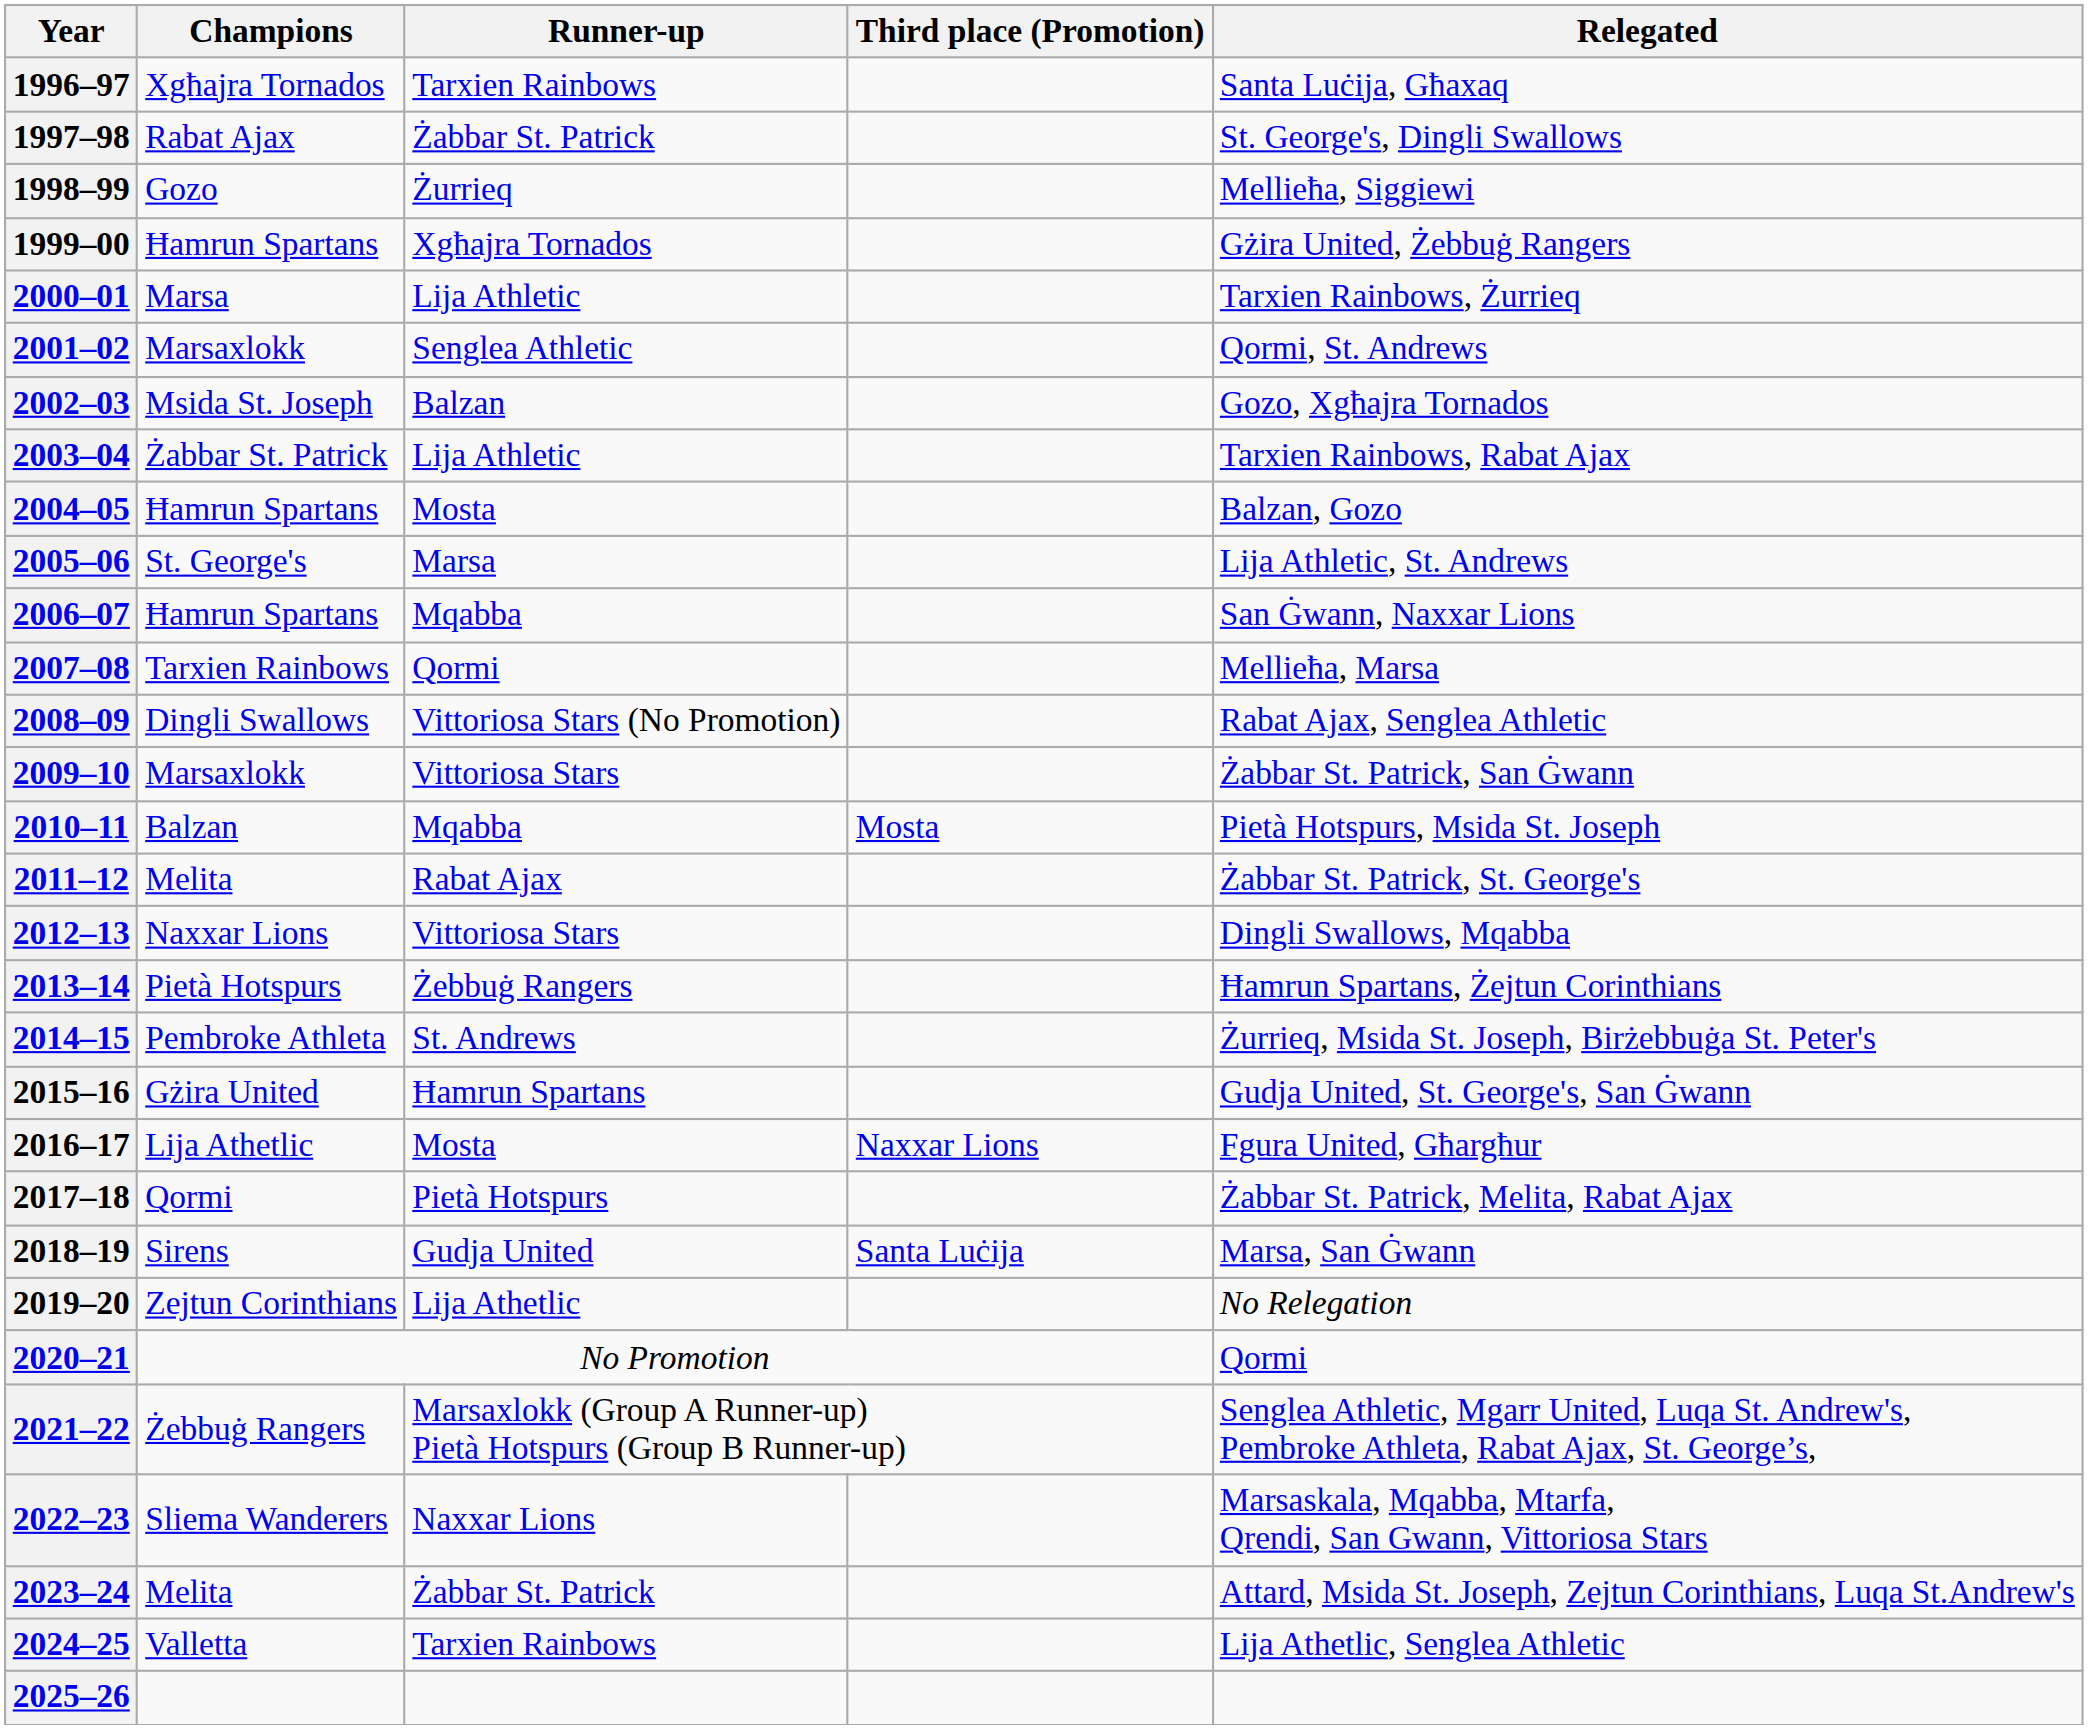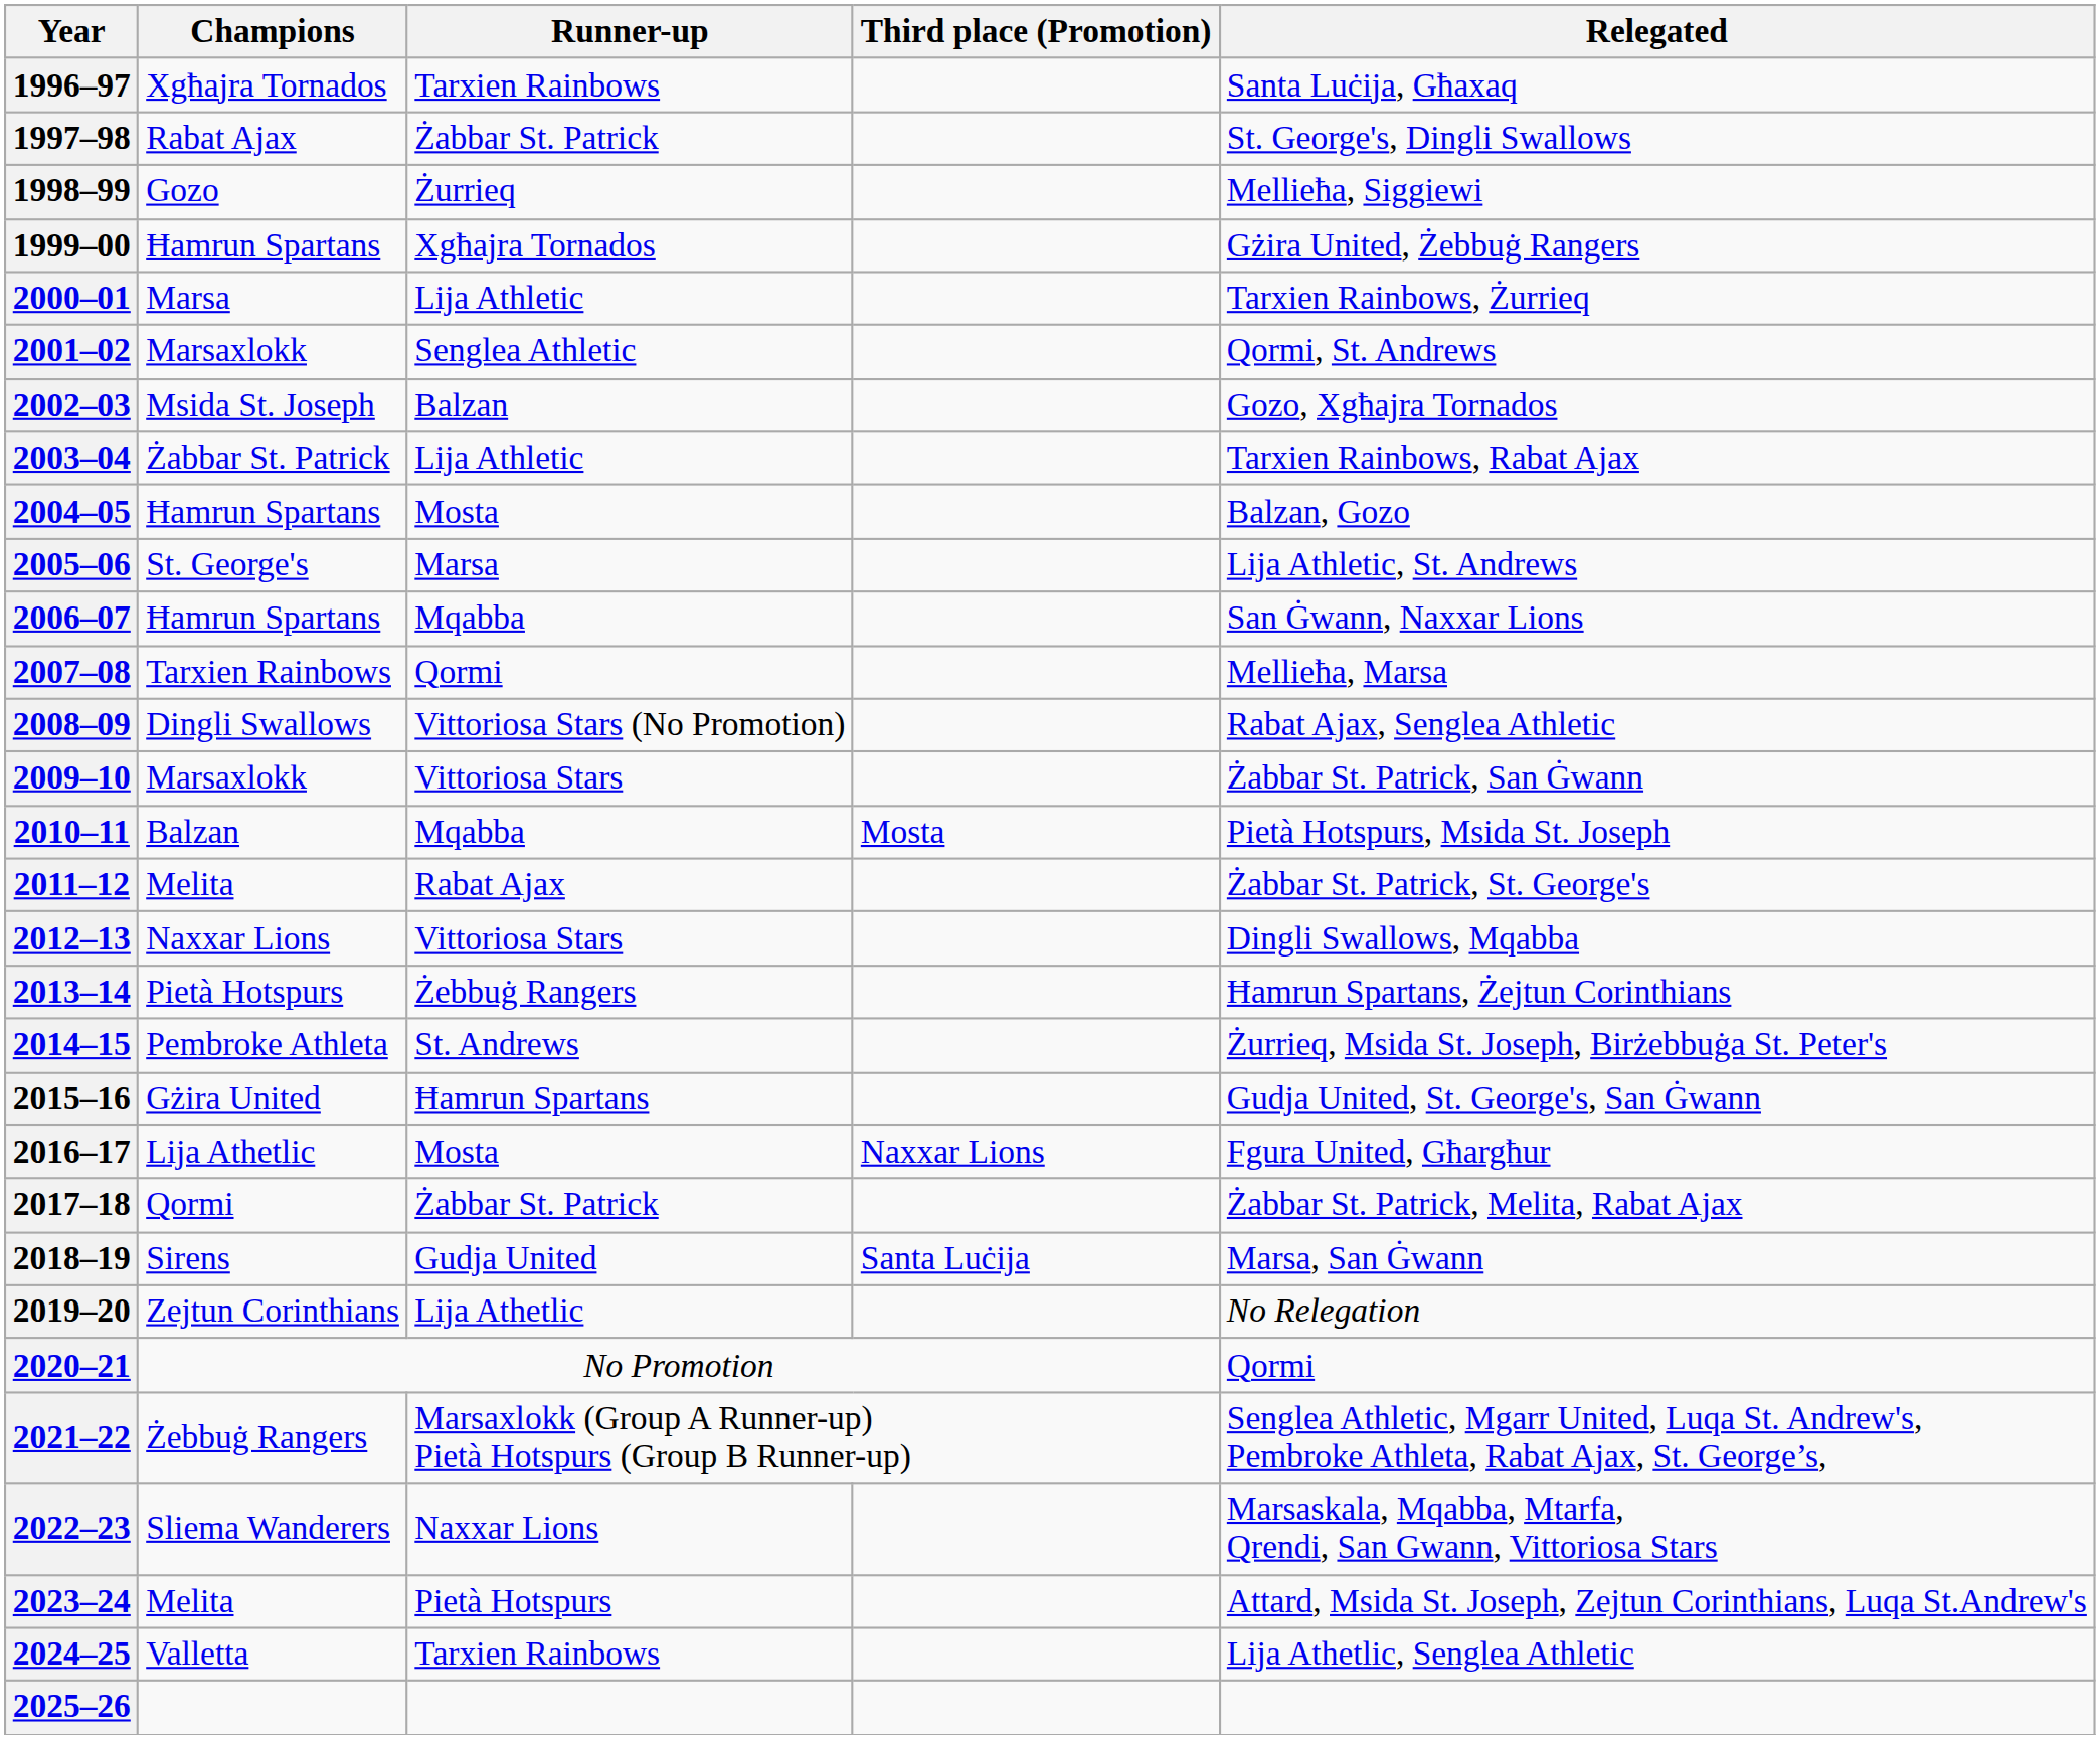 <table class="wikitable sortable">
 <tr>
 <th>Year</th>
 <th>Champions</th>
 <th>Runner-up</th>
 <th>Third place (Promotion)</th>
 <th>Relegated</th>
 </tr>
 <tr>
 <th>1996–97</th>
 <td><a href='#'>Xgħajra Tornados</a></td>
 <td><a href='#'>Tarxien Rainbows</a></td>
 <td></td>
 <td><a href='#'>Santa Luċija</a>, <a href='#'>Għaxaq</a></td>
 </tr>
 <tr>
 <th>1997–98</th>
 <td><a href='#'>Rabat Ajax</a></td>
 <td><a href='#'>Żabbar St. Patrick</a></td>
 <td></td>
 <td><a href='#'>St. George's</a>, <a href='#'>Dingli Swallows</a></td>
 </tr>
 <tr>
 <th>1998–99</th>
 <td><a href='#'>Gozo</a></td>
 <td><a href='#'>Żurrieq</a></td>
 <td></td>
 <td><a href='#'>Mellieħa</a>, <a href='#'>Siggiewi</a></td>
 </tr>
 <tr>
 <th>1999–00</th>
 <td><a href='#'>Ħamrun Spartans</a></td>
 <td><a href='#'>Xgħajra Tornados</a></td>
 <td></td>
 <td><a href='#'>Gżira United</a>, <a href='#'>Żebbuġ Rangers</a></td>
 </tr>
 <tr>
 <th><a href='#'>2000–01</a></th>
 <td><a href='#'>Marsa</a></td>
 <td><a href='#'>Lija Athletic</a></td>
 <td></td>
 <td><a href='#'>Tarxien Rainbows</a>, <a href='#'>Żurrieq</a></td>
 </tr>
 <tr>
 <th><a href='#'>2001–02</a></th>
 <td><a href='#'>Marsaxlokk</a></td>
 <td><a href='#'>Senglea Athletic</a></td>
 <td></td>
 <td><a href='#'>Qormi</a>, <a href='#'>St. Andrews</a></td>
 </tr>
 <tr>
 <th><a href='#'>2002–03</a></th>
 <td><a href='#'>Msida St. Joseph</a></td>
 <td><a href='#'>Balzan</a></td>
 <td></td>
 <td><a href='#'>Gozo</a>, <a href='#'>Xgħajra Tornados</a></td>
 </tr>
 <tr>
 <th><a href='#'>2003–04</a></th>
 <td><a href='#'>Żabbar St. Patrick</a></td>
 <td><a href='#'>Lija Athletic</a></td>
 <td></td>
 <td><a href='#'>Tarxien Rainbows</a>, <a href='#'>Rabat Ajax</a></td>
 </tr>
 <tr>
 <th><a href='#'>2004–05</a></th>
 <td><a href='#'>Ħamrun Spartans</a></td>
 <td><a href='#'>Mosta</a></td>
 <td></td>
 <td><a href='#'>Balzan</a>, <a href='#'>Gozo</a></td>
 </tr>
 <tr>
 <th><a href='#'>2005–06</a></th>
 <td><a href='#'>St. George's</a></td>
 <td><a href='#'>Marsa</a></td>
 <td></td>
 <td><a href='#'>Lija Athletic</a>, <a href='#'>St. Andrews</a></td>
 </tr>
 <tr>
 <th><a href='#'>2006–07</a></th>
 <td><a href='#'>Ħamrun Spartans</a></td>
 <td><a href='#'>Mqabba</a></td>
 <td></td>
 <td><a href='#'>San Ġwann</a>, <a href='#'>Naxxar Lions</a></td>
 </tr>
 <tr>
 <th><a href='#'>2007–08</a></th>
 <td><a href='#'>Tarxien Rainbows</a></td>
 <td><a href='#'>Qormi</a></td>
 <td></td>
 <td><a href='#'>Mellieħa</a>, <a href='#'>Marsa</a></td>
 </tr>
 <tr>
 <th><a href='#'>2008–09</a></th>
 <td><a href='#'>Dingli Swallows</a></td>
 <td><a href='#'>Vittoriosa Stars</a> (No Promotion)</td>
 <td></td>
 <td><a href='#'>Rabat Ajax</a>, <a href='#'>Senglea Athletic</a></td>
 </tr>
 <tr>
 <th><a href='#'>2009–10</a></th>
 <td><a href='#'>Marsaxlokk</a></td>
 <td><a href='#'>Vittoriosa Stars</a></td>
 <td></td>
 <td><a href='#'>Żabbar St. Patrick</a>, <a href='#'>San Ġwann</a></td>
 </tr>
 <tr>
 <th><a href='#'>2010–11</a></th>
 <td><a href='#'>Balzan</a></td>
 <td><a href='#'>Mqabba</a></td>
 <td><a href='#'>Mosta</a></td>
 <td><a href='#'>Pietà Hotspurs</a>, <a href='#'>Msida St. Joseph</a></td>
 </tr>
 <tr>
 <th><a href='#'>2011–12</a></th>
 <td><a href='#'>Melita</a></td>
 <td><a href='#'>Rabat Ajax</a></td>
 <td></td>
 <td><a href='#'>Żabbar St. Patrick</a>, <a href='#'>St. George's</a></td>
 </tr>
 <tr>
 <th><a href='#'>2012–13</a></th>
 <td><a href='#'>Naxxar Lions</a></td>
 <td><a href='#'>Vittoriosa Stars</a></td>
 <td></td>
 <td><a href='#'>Dingli Swallows</a>, <a href='#'>Mqabba</a></td>
 </tr>
 <tr>
 <th><a href='#'>2013–14</a></th>
 <td><a href='#'>Pietà Hotspurs</a></td>
 <td><a href='#'>Żebbuġ Rangers</a></td>
 <td></td>
 <td><a href='#'>Ħamrun Spartans</a>, <a href='#'>Żejtun Corinthians</a></td>
 </tr>
 <tr>
 <th><a href='#'>2014–15</a></th>
 <td><a href='#'>Pembroke Athleta</a></td>
 <td><a href='#'>St. Andrews</a></td>
 <td></td>
 <td><a href='#'>Żurrieq</a>, <a href='#'>Msida St. Joseph</a>, <a href='#'>Birżebbuġa St. Peter's</a></td>
 </tr>
 <tr>
 <th>2015–16</th>
 <td><a href='#'>Gżira United</a></td>
 <td><a href='#'>Ħamrun Spartans</a></td>
 <td></td>
 <td><a href='#'>Gudja United</a>, <a href='#'>St. George's</a>, <a href='#'>San Ġwann</a></td>
 </tr>
 <tr>
 <th>2016–17</th>
 <td><a href='#'>Lija Athetlic</a></td>
 <td><a href='#'>Mosta</a></td>
 <td><a href='#'>Naxxar Lions</a></td>
 <td><a href='#'>Fgura United</a>, <a href='#'>Għargħur</a></td>
 </tr>
 <tr>
 <th>2017–18</th>
 <td><a href='#'>Qormi</a></td>
-<td><a href='#'>Pietà Hotspurs</a></td>
+<td><a href='#'>Żabbar St. Patrick</a></td>
 <td></td>
 <td><a href='#'>Żabbar St. Patrick</a>, <a href='#'>Melita</a>, <a href='#'>Rabat Ajax</a></td>
 </tr>
 <tr>
 <th>2018–19</th>
 <td><a href='#'>Sirens</a></td>
 <td><a href='#'>Gudja United</a></td>
 <td><a href='#'>Santa Luċija</a></td>
 <td><a href='#'>Marsa</a>, <a href='#'>San Ġwann</a></td>
 </tr>
 <tr>
 <th>2019–20</th>
 <td><a href='#'>Zejtun Corinthians</a></td>
 <td><a href='#'>Lija Athetlic</a></td>
 <td></td>
 <td><em>No Relegation</em></td>
 </tr>
 <tr>
 <th><a href='#'>2020–21</a></th>
 <td colspan=3 align="center"><em>No Promotion</em></td>
 <td><a href='#'>Qormi</a></td>
 </tr>
 <tr>
 <th><a href='#'>2021–22</a></th>
 <td><a href='#'>Żebbuġ Rangers</a></td>
 <td colspan=2><a href='#'>Marsaxlokk</a> (Group A Runner-up)<br><a href='#'>Pietà Hotspurs</a> (Group B Runner-up)</td>
 <td><a href='#'>Senglea Athletic</a>, <a href='#'>Mgarr United</a>, <a href='#'>Luqa St. Andrew's</a>,<br><a href='#'>Pembroke Athleta</a>, <a href='#'>Rabat Ajax</a>, <a href='#'>St. George’s</a>,</td>
 </tr>
 <tr>
 <th><a href='#'>2022–23</a></th>
 <td><a href='#'>Sliema Wanderers</a></td>
 <td><a href='#'>Naxxar Lions</a></td>
 <td></td>
 <td><a href='#'>Marsaskala</a>, <a href='#'>Mqabba</a>, <a href='#'>Mtarfa</a>,<br><a href='#'>Qrendi</a>, <a href='#'>San Gwann</a>, <a href='#'>Vittoriosa Stars</a></td>
 </tr>
 <tr>
 <th><a href='#'>2023–24</a></th>
 <td><a href='#'>Melita</a></td>
-<td><a href='#'>Żabbar St. Patrick</a></td>
+<td><a href='#'>Pietà Hotspurs</a></td>
 <td></td>
 <td><a href='#'>Attard</a>, <a href='#'>Msida St. Joseph</a>, <a href='#'>Zejtun Corinthians</a>, <a href='#'>Luqa St.Andrew's</a></td>
 </tr>
 <tr>
 <th><a href='#'>2024–25</a></th>
 <td><a href='#'>Valletta</a></td>
 <td><a href='#'>Tarxien Rainbows</a></td>
 <td></td>
 <td><a href='#'>Lija Athetlic</a>, <a href='#'>Senglea Athletic</a></td>
 </tr>
 <tr>
 <th><a href='#'>2025–26</a></th>
 <td></td>
 <td></td>
 <td></td>
 <td></td>
 </tr>
 <tr>
 </tr>
 </table>
